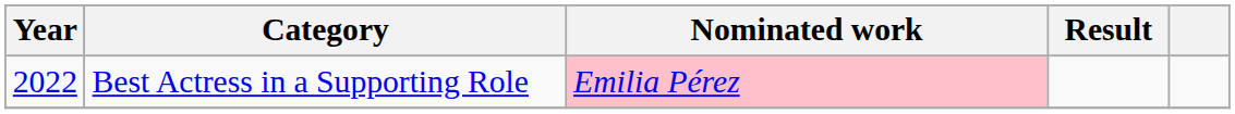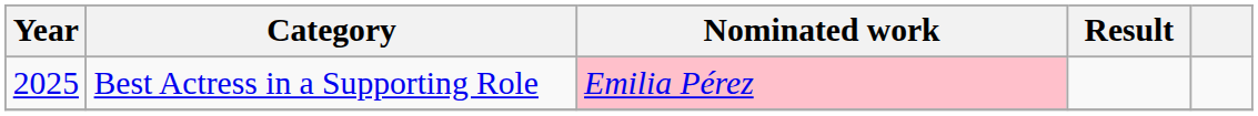 <table class="wikitable">
 <tr>
 <th scope="col" style="width:5%;">Year</th>
 <th scope="col" style="width:40%;">Category</th>
 <th scope="col" style="width:40%;">Nominated work</th>
 <th scope="col" style="width:10%;">Result</th>
 <th scope="col" style="width:5%;"></th>
 </tr>
 <tr>
-<td align="center"><a href='#'>2022</a></td>
+<td align="center"><a href='#'>2025</a></td>
 <td><a href='#'>Best Actress in a Supporting Role</a></td>
 <td style="background: pink;"><em><a href='#'>Emilia Pérez</a></em></td>
 <td></td>
 <td align="center"></td>
 </tr>
 <tr>
 </tr>
 </table>
